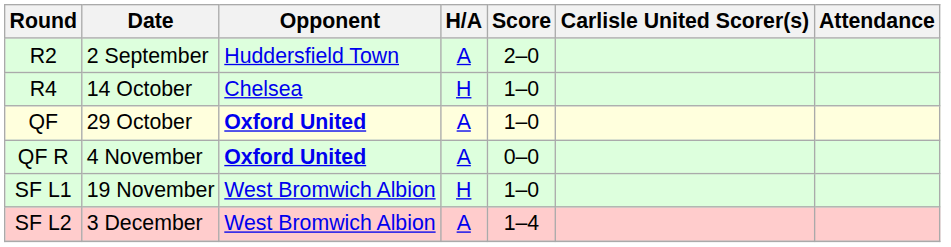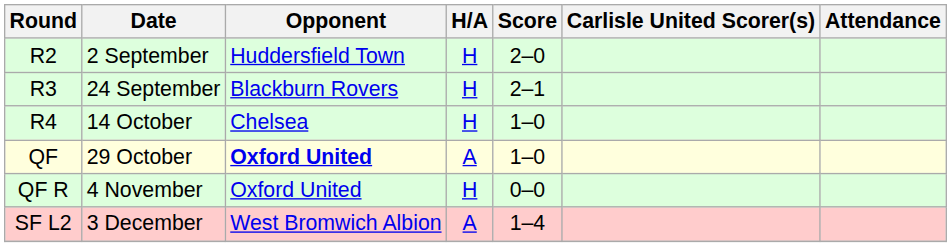 <table class="wikitable" style="text-align:center">
 <tr>
 <th>Round</th>
 <th>Date</th>
 <th>Opponent</th>
 <th>H/A</th>
 <th>Score</th>
 <th>Carlisle United Scorer(s)</th>
 <th>Attendance</th>
 </tr>
 <tr bgcolor=#ddffdd>
 <td>R2</td>
 <td align=left>2 September</td>
 <td align=left><a href='#'>Huddersfield Town</a></td>
-<td><a href='#'>A</a></td>
+<td><a href='#'>H</a></td>
 <td>2–0</td>
+<td align=left></td>
+<td></td>
+</tr>
+<tr bgcolor=#ddffdd>
+<td>R3</td>
+<td align=left>24 September</td>
+<td align=left><a href='#'>Blackburn Rovers</a></td>
+<td><a href='#'>H</a></td>
+<td>2–1</td>
 <td align=left></td>
 <td></td>
 </tr>
 <tr bgcolor=#ddffdd>
 <td>R4</td>
 <td align=left>14 October</td>
 <td align=left><a href='#'>Chelsea</a></td>
 <td><a href='#'>H</a></td>
 <td>1–0</td>
 <td align=left></td>
 <td></td>
 </tr>
 <tr bgcolor=#ffffdd>
 <td>QF</td>
 <td align=left>29 October</td>
 <td align=left><strong><a href='#'>Oxford United</a></strong></td>
 <td><a href='#'>A</a></td>
 <td>1–0</td>
 <td align=left></td>
 <td></td>
 </tr>
 <tr bgcolor=#ddffdd>
 <td>QF R</td>
 <td align=left>4 November</td>
-<td align=left><strong><a href='#'>Oxford United</a></strong></td>
-<td><a href='#'>A</a></td>
+<td align=left><a href='#'>Oxford United</a></td>
+<td><a href='#'>H</a></td>
 <td>0–0</td>
-<td align=left></td>
-<td></td>
-</tr>
-<tr bgcolor=#ddffdd>
-<td>SF L1</td>
-<td align=left>19 November</td>
-<td align=left><a href='#'>West Bromwich Albion</a></td>
-<td><a href='#'>H</a></td>
-<td>1–0</td>
 <td align=left></td>
 <td></td>
 </tr>
 <tr bgcolor=#FFCCCC>
 <td>SF L2</td>
 <td align=left>3 December</td>
 <td align=left><a href='#'>West Bromwich Albion</a></td>
 <td><a href='#'>A</a></td>
 <td>1–4</td>
 <td align=left></td>
 <td></td>
 </tr>
 <tr>
 </tr>
 </table>
